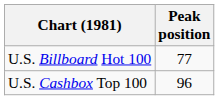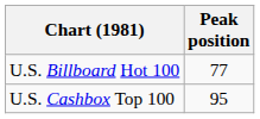 <table class="wikitable">
 <tr>
 <th>Chart (1981)</th>
 <th>Peak<br>position</th>
 </tr>
 <tr>
 <td>U.S. <em><a href='#'>Billboard</a></em> <a href='#'>Hot 100</a></td>
 <td style="text-align:center;">77</td>
 </tr>
 <tr>
 <td>U.S. <em><a href='#'>Cashbox</a></em> Top 100</td>
-<td style="text-align:center;">96</td>
+<td style="text-align:center;">95</td>
 </tr>
 </table>
